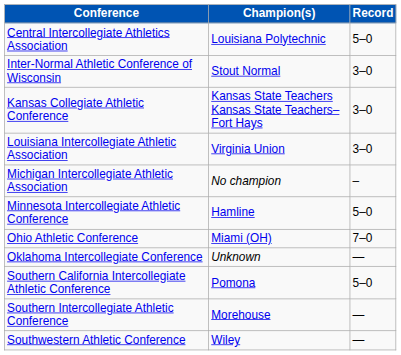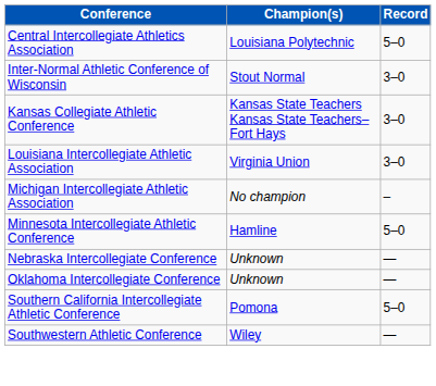 <table class="wikitable" width="60%">
 <tr>
 <th style="background:#0054B3; color:#FFFFFF;">Conference</th>
 <th style="background:#0054B3; color:#FFFFFF;">Champion(s)</th>
 <th style="background:#0054B3; color:#FFFFFF;">Record</th>
 </tr>
 <tr align="left">
 <td><a href='#'>Central Intercollegiate Athletics Association</a></td>
 <td><a href='#'>Louisiana Polytechnic</a></td>
 <td>5–0</td>
 </tr>
 <tr align="left">
 <td><a href='#'>Inter-Normal Athletic Conference of Wisconsin</a></td>
 <td><a href='#'>Stout Normal</a></td>
 <td>3–0</td>
 </tr>
 <tr align="left">
 <td><a href='#'>Kansas Collegiate Athletic Conference</a></td>
 <td><a href='#'>Kansas State Teachers</a><br><a href='#'>Kansas State Teachers–Fort Hays</a></td>
 <td>3–0</td>
 </tr>
 <tr align="left">
 <td><a href='#'>Louisiana Intercollegiate Athletic Association</a></td>
 <td><a href='#'>Virginia Union</a></td>
 <td>3–0</td>
 </tr>
 <tr align="left">
 <td><a href='#'>Michigan Intercollegiate Athletic Association</a></td>
 <td><em>No champion</em></td>
 <td>–</td>
 </tr>
 <tr align="left">
 <td><a href='#'>Minnesota Intercollegiate Athletic Conference</a></td>
 <td><a href='#'>Hamline</a></td>
 <td>5–0</td>
 </tr>
 <tr align="left">
-<td><a href='#'>Ohio Athletic Conference</a></td>
-<td><a href='#'>Miami (OH)</a></td>
-<td>7–0</td>
+<td><a href='#'>Nebraska Intercollegiate Conference</a></td>
+<td><em>Unknown</em></td>
+<td>—</td>
 </tr>
 <tr align="left">
 <td><a href='#'>Oklahoma Intercollegiate Conference</a></td>
 <td><em>Unknown</em></td>
 <td>—</td>
 </tr>
 <tr align="left">
 <td><a href='#'>Southern California Intercollegiate Athletic Conference</a></td>
 <td><a href='#'>Pomona</a></td>
 <td>5–0</td>
 </tr>
 <tr align="left">
-<td><a href='#'>Southern Intercollegiate Athletic Conference</a></td>
-<td><a href='#'>Morehouse</a></td>
-<td>—</td>
-</tr>
-<tr align="left">
 <td><a href='#'>Southwestern Athletic Conference</a></td>
 <td><a href='#'>Wiley</a></td>
 <td>—</td>
 </tr>
 </table>
